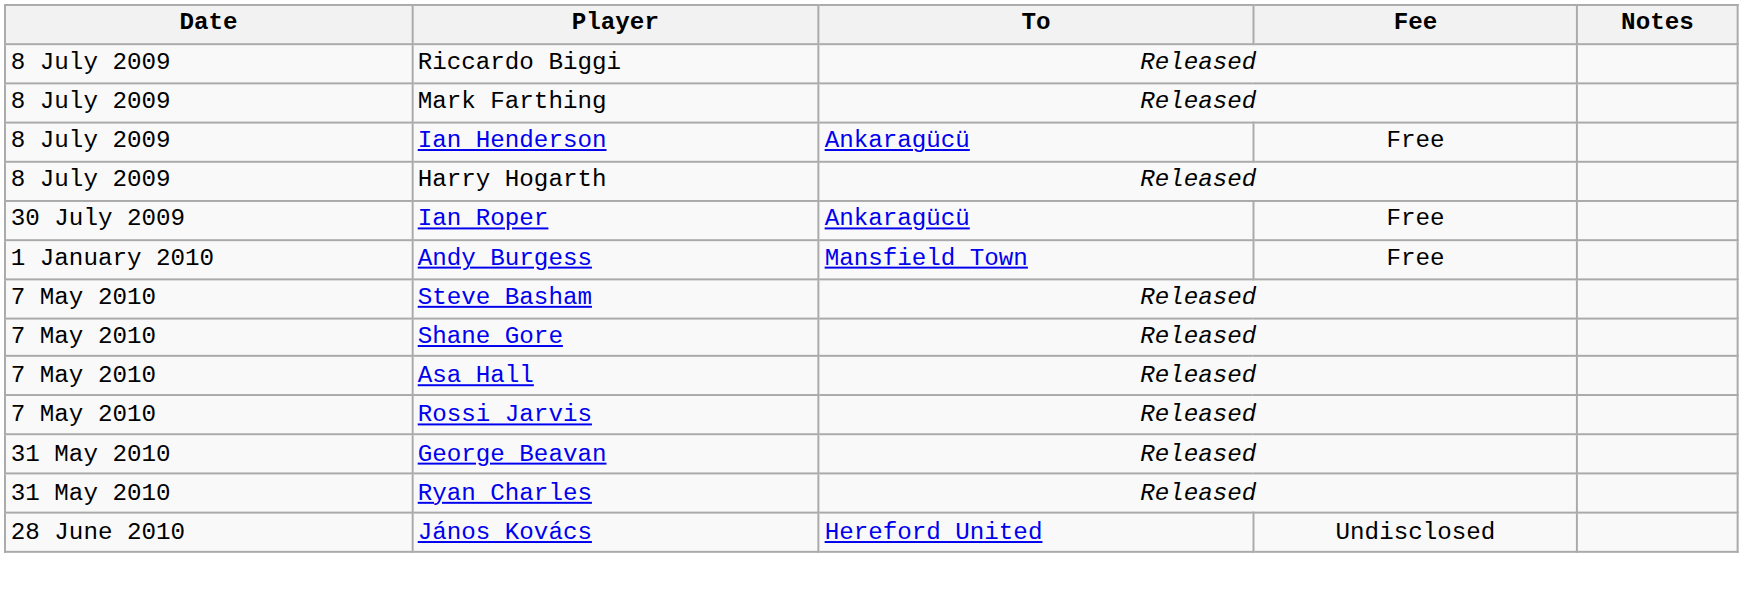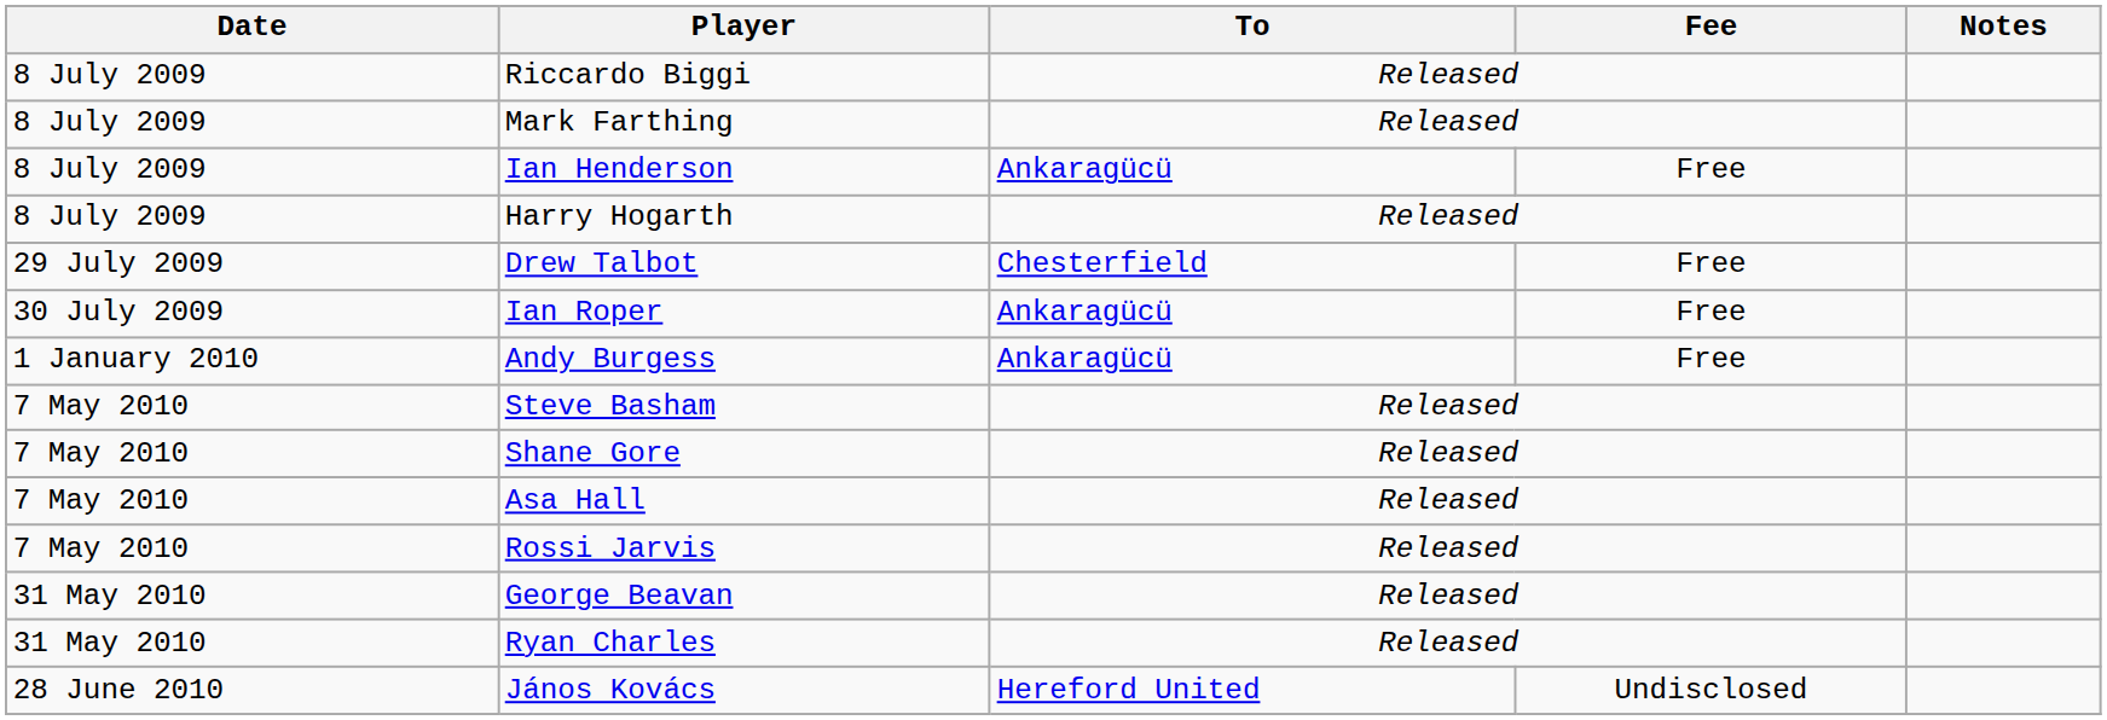 <table class="wikitable" style="text-align:center; font-size:95%;width:70%; text-align:left">
 <tr>
 <th>Date</th>
 <th>Player</th>
 <th>To</th>
 <th>Fee</th>
 <th>Notes</th>
 </tr>
 <tr --->
 <td>8 July 2009</td>
 <td> Riccardo Biggi</td>
 <td align="center" colspan=2><em>Released</em></td>
 <td align="center"></td>
 </tr>
 <tr --->
 <td>8 July 2009</td>
 <td> Mark Farthing</td>
 <td align="center" colspan=2><em>Released</em></td>
 <td align="center"></td>
 </tr>
 <tr --->
 <td>8 July 2009</td>
 <td> <a href='#'>Ian Henderson</a></td>
 <td><a href='#'>Ankaragücü</a></td>
 <td align="center">Free</td>
 <td align="center"></td>
 </tr>
 <tr --->
 <td>8 July 2009</td>
 <td> Harry Hogarth</td>
 <td align="center" colspan=2><em>Released</em></td>
 <td align="center"></td>
 </tr>
+<tr --->
+<td>29 July 2009</td>
+<td> <a href='#'>Drew Talbot</a></td>
+<td><a href='#'>Chesterfield</a></td>
+<td align="center">Free</td>
+<td align="center"></td>
+</tr>
 <tr -->
 <td>30 July 2009</td>
 <td> <a href='#'>Ian Roper</a></td>
 <td><a href='#'>Ankaragücü</a></td>
 <td align="center">Free</td>
 <td align="center"></td>
 </tr>
 <tr -->
 <td>1 January 2010</td>
 <td> <a href='#'>Andy Burgess</a></td>
-<td><a href='#'>Mansfield Town</a></td>
+<td><a href='#'>Ankaragücü</a></td>
 <td align="center">Free</td>
 <td align="center"></td>
 </tr>
 <tr --->
 <td>7 May 2010</td>
 <td> <a href='#'>Steve Basham</a></td>
 <td align="center" colspan=2><em>Released</em></td>
 <td align="center"></td>
 </tr>
 <tr --->
 <td>7 May 2010</td>
 <td> <a href='#'>Shane Gore</a></td>
 <td align="center" colspan=2><em>Released</em></td>
 <td align="center"></td>
 </tr>
 <tr --->
 <td>7 May 2010</td>
 <td> <a href='#'>Asa Hall</a></td>
 <td align="center" colspan=2><em>Released</em></td>
 <td align="center"></td>
 </tr>
 <tr --->
 <td>7 May 2010</td>
 <td> <a href='#'>Rossi Jarvis</a></td>
 <td align="center" colspan=2><em>Released</em></td>
 <td align="center"></td>
 </tr>
 <tr --->
 <td>31 May 2010</td>
 <td> <a href='#'>George Beavan</a></td>
 <td align="center" colspan=2><em>Released</em></td>
 <td align="center"></td>
 </tr>
 <tr --->
 <td>31 May 2010</td>
 <td> <a href='#'>Ryan Charles</a></td>
 <td align="center" colspan=2><em>Released</em></td>
 <td align="center"></td>
 </tr>
 <tr -->
 <td>28 June 2010</td>
 <td> <a href='#'>János Kovács</a></td>
 <td><a href='#'>Hereford United</a></td>
 <td align="center">Undisclosed</td>
 <td align="center"></td>
 </tr>
 </table>
